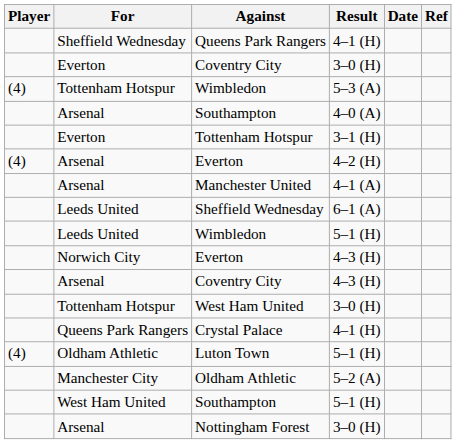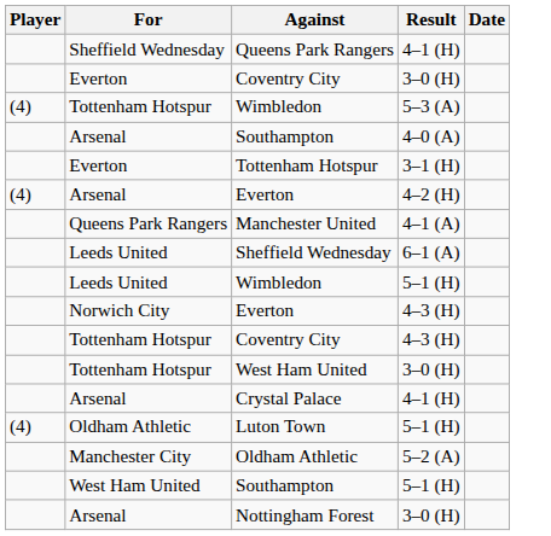 <table class="wikitable">
 <tr>
 <th>Player</th>
 <th>For</th>
 <th>Against</th>
 <th style="text-align:center">Result</th>
 <th>Date</th>
-<th>Ref</th>
 </tr>
 <tr>
 <td> </td>
 <td>Sheffield Wednesday</td>
 <td>Queens Park Rangers</td>
 <td>4–1 (H)</td>
-<td></td>
 <td></td>
 </tr>
 <tr>
 <td> </td>
 <td>Everton</td>
 <td>Coventry City</td>
 <td>3–0 (H)</td>
 <td></td>
-<td></td>
 </tr>
 <tr>
 <td>  (4)</td>
 <td>Tottenham Hotspur</td>
 <td>Wimbledon</td>
 <td>5–3 (A)</td>
-<td></td>
 <td></td>
 </tr>
 <tr>
 <td> </td>
 <td>Arsenal</td>
 <td>Southampton</td>
 <td>4–0 (A)</td>
 <td></td>
-<td></td>
 </tr>
 <tr>
 <td> </td>
 <td>Everton</td>
 <td>Tottenham Hotspur</td>
 <td>3–1 (H)</td>
-<td></td>
 <td></td>
 </tr>
 <tr>
 <td>  (4)</td>
 <td>Arsenal</td>
 <td>Everton</td>
 <td>4–2 (H)</td>
 <td></td>
-<td></td>
 </tr>
 <tr>
 <td> </td>
-<td>Arsenal</td>
+<td>Queens Park Rangers</td>
 <td>Manchester United</td>
 <td>4–1 (A)</td>
-<td></td>
 <td></td>
 </tr>
 <tr>
 <td> </td>
 <td>Leeds United</td>
 <td>Sheffield Wednesday</td>
 <td>6–1 (A)</td>
 <td></td>
-<td></td>
 </tr>
 <tr>
 <td> </td>
 <td>Leeds United</td>
 <td>Wimbledon</td>
 <td>5–1 (H)</td>
-<td></td>
 <td></td>
 </tr>
 <tr>
 <td> </td>
 <td>Norwich City</td>
 <td>Everton</td>
 <td>4–3 (H)</td>
 <td></td>
-<td></td>
 </tr>
 <tr>
 <td> </td>
-<td>Arsenal</td>
+<td>Tottenham Hotspur</td>
 <td>Coventry City</td>
 <td>4–3 (H)</td>
-<td></td>
 <td></td>
 </tr>
 <tr>
 <td> </td>
 <td>Tottenham Hotspur</td>
 <td>West Ham United</td>
 <td>3–0 (H)</td>
 <td></td>
-<td></td>
 </tr>
 <tr>
 <td> </td>
-<td>Queens Park Rangers</td>
+<td>Arsenal</td>
 <td>Crystal Palace</td>
 <td>4–1 (H)</td>
-<td></td>
 <td></td>
 </tr>
 <tr>
 <td>  (4)</td>
 <td>Oldham Athletic</td>
 <td>Luton Town</td>
 <td>5–1 (H)</td>
 <td></td>
-<td></td>
 </tr>
 <tr>
 <td> </td>
 <td>Manchester City</td>
 <td>Oldham Athletic</td>
 <td>5–2 (A)</td>
-<td></td>
 <td></td>
 </tr>
 <tr>
 <td> </td>
 <td>West Ham United</td>
 <td>Southampton</td>
 <td>5–1 (H)</td>
 <td></td>
-<td></td>
 </tr>
 <tr>
 <td> </td>
 <td>Arsenal</td>
 <td>Nottingham Forest</td>
 <td>3–0 (H)</td>
 <td></td>
-<td></td>
 </tr>
 </table>
